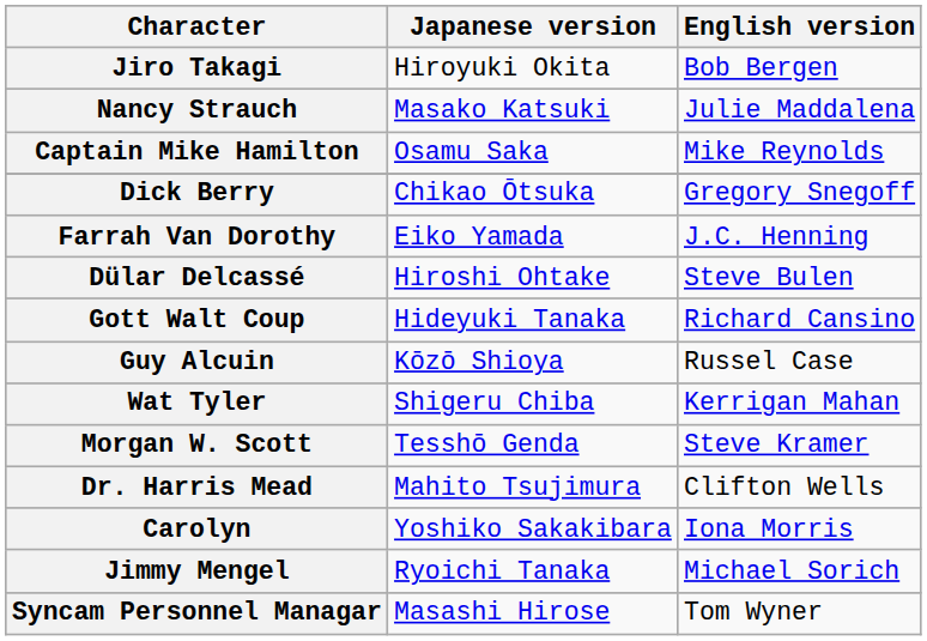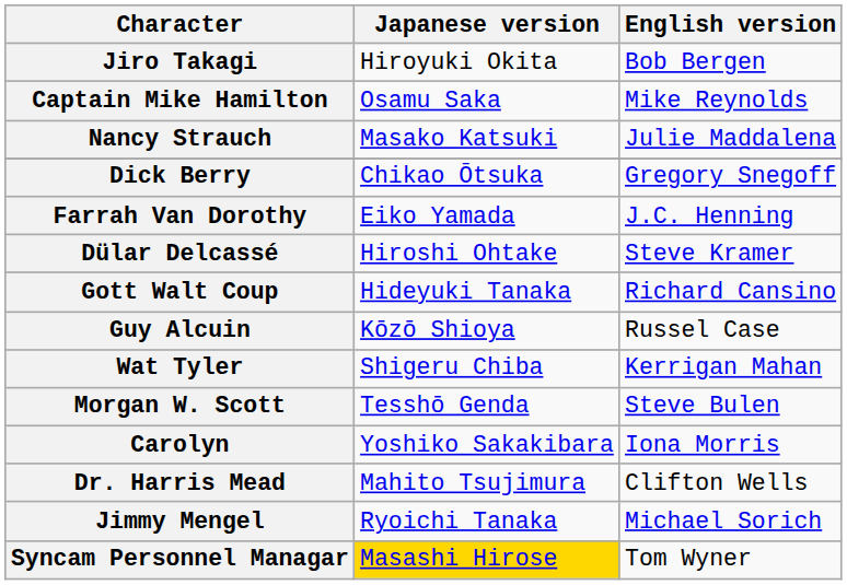 <table class="wikitable">
 <tr>
 <th>Character</th>
 <th>Japanese version</th>
 <th>English version</th>
 </tr>
 <tr>
 <th>Jiro Takagi</th>
 <td>Hiroyuki Okita</td>
 <td><a href='#'>Bob Bergen</a></td>
 </tr>
 <tr>
+<th>Captain Mike Hamilton</th>
+<td><a href='#'>Osamu Saka</a></td>
+<td><a href='#'>Mike Reynolds</a></td>
+</tr>
+<tr>
 <th>Nancy Strauch</th>
 <td><a href='#'>Masako Katsuki</a></td>
 <td><a href='#'>Julie Maddalena</a></td>
-</tr>
-<tr>
-<th>Captain Mike Hamilton</th>
-<td><a href='#'>Osamu Saka</a></td>
-<td><a href='#'>Mike Reynolds</a></td>
 </tr>
 <tr>
 </tr>
 <tr>
 <th>Dick Berry</th>
 <td><a href='#'>Chikao Ōtsuka</a></td>
 <td><a href='#'>Gregory Snegoff</a></td>
 </tr>
 <tr>
 <th>Farrah Van Dorothy</th>
 <td><a href='#'>Eiko Yamada</a></td>
 <td><a href='#'>J.C. Henning</a></td>
 </tr>
 <tr>
 <th>Dülar Delcassé</th>
 <td><a href='#'>Hiroshi Ohtake</a></td>
-<td><a href='#'>Steve Bulen</a></td>
+<td><a href='#'>Steve Kramer</a></td>
 </tr>
 <tr>
 <th>Gott Walt Coup</th>
 <td><a href='#'>Hideyuki Tanaka</a></td>
 <td><a href='#'>Richard Cansino</a></td>
 </tr>
 <tr>
 <th>Guy Alcuin</th>
 <td><a href='#'>Kōzō Shioya</a></td>
 <td>Russel Case</td>
 </tr>
 <tr>
 <th>Wat Tyler</th>
 <td><a href='#'>Shigeru Chiba</a></td>
 <td><a href='#'>Kerrigan Mahan</a></td>
 </tr>
 <tr>
 <th>Morgan W. Scott</th>
 <td><a href='#'>Tesshō Genda</a></td>
-<td><a href='#'>Steve Kramer</a></td>
+<td><a href='#'>Steve Bulen</a></td>
+</tr>
+<tr>
+<th>Carolyn</th>
+<td><a href='#'>Yoshiko Sakakibara</a></td>
+<td><a href='#'>Iona Morris</a></td>
 </tr>
 <tr>
 <th>Dr. Harris Mead</th>
 <td><a href='#'>Mahito Tsujimura</a></td>
 <td>Clifton Wells</td>
-</tr>
-<tr>
-<th>Carolyn</th>
-<td><a href='#'>Yoshiko Sakakibara</a></td>
-<td><a href='#'>Iona Morris</a></td>
 </tr>
 <tr>
 <th>Jimmy Mengel</th>
 <td><a href='#'>Ryoichi Tanaka</a></td>
 <td><a href='#'>Michael Sorich</a></td>
 </tr>
 <tr>
 <th>Syncam Personnel Managar</th>
-<td><a href='#'>Masashi Hirose</a></td>
+<td style="background: gold;"><a href='#'>Masashi Hirose</a></td>
 <td>Tom Wyner</td>
 </tr>
 </table>
